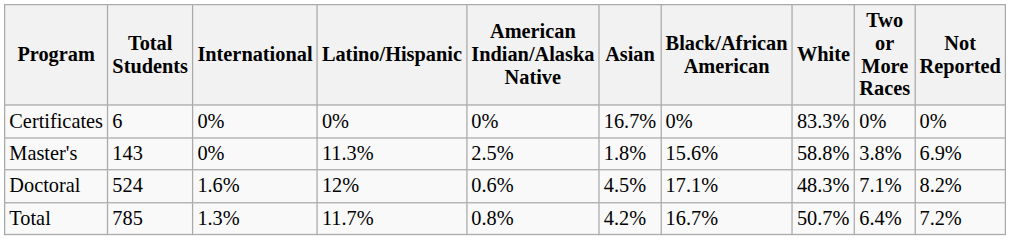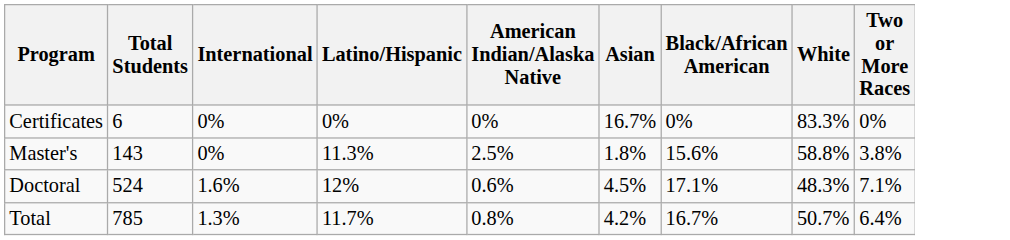 <table class="wikitable">
 <tr>
 <th>Program</th>
 <th>Total Students</th>
 <th>International</th>
 <th>Latino/Hispanic</th>
 <th>American Indian/Alaska Native</th>
 <th>Asian</th>
 <th>Black/African American</th>
 <th>White</th>
 <th>Two or More Races</th>
-<th>Not Reported</th>
 </tr>
 <tr>
 <td>Certificates</td>
 <td>6</td>
 <td>0%</td>
 <td>0%</td>
 <td>0%</td>
 <td>16.7%</td>
 <td>0%</td>
 <td>83.3%</td>
-<td>0%</td>
 <td>0%</td>
 </tr>
 <tr>
 <td>Master's</td>
 <td>143</td>
 <td>0%</td>
 <td>11.3%</td>
 <td>2.5%</td>
 <td>1.8%</td>
 <td>15.6%</td>
 <td>58.8%</td>
 <td>3.8%</td>
-<td>6.9%</td>
 </tr>
 <tr>
 <td>Doctoral</td>
 <td>524</td>
 <td>1.6%</td>
 <td>12%</td>
 <td>0.6%</td>
 <td>4.5%</td>
 <td>17.1%</td>
 <td>48.3%</td>
 <td>7.1%</td>
-<td>8.2%</td>
 </tr>
 <tr>
 <td>Total</td>
 <td>785</td>
 <td>1.3%</td>
 <td>11.7%</td>
 <td>0.8%</td>
 <td>4.2%</td>
 <td>16.7%</td>
 <td>50.7%</td>
 <td>6.4%</td>
-<td>7.2%</td>
 </tr>
 </table>
